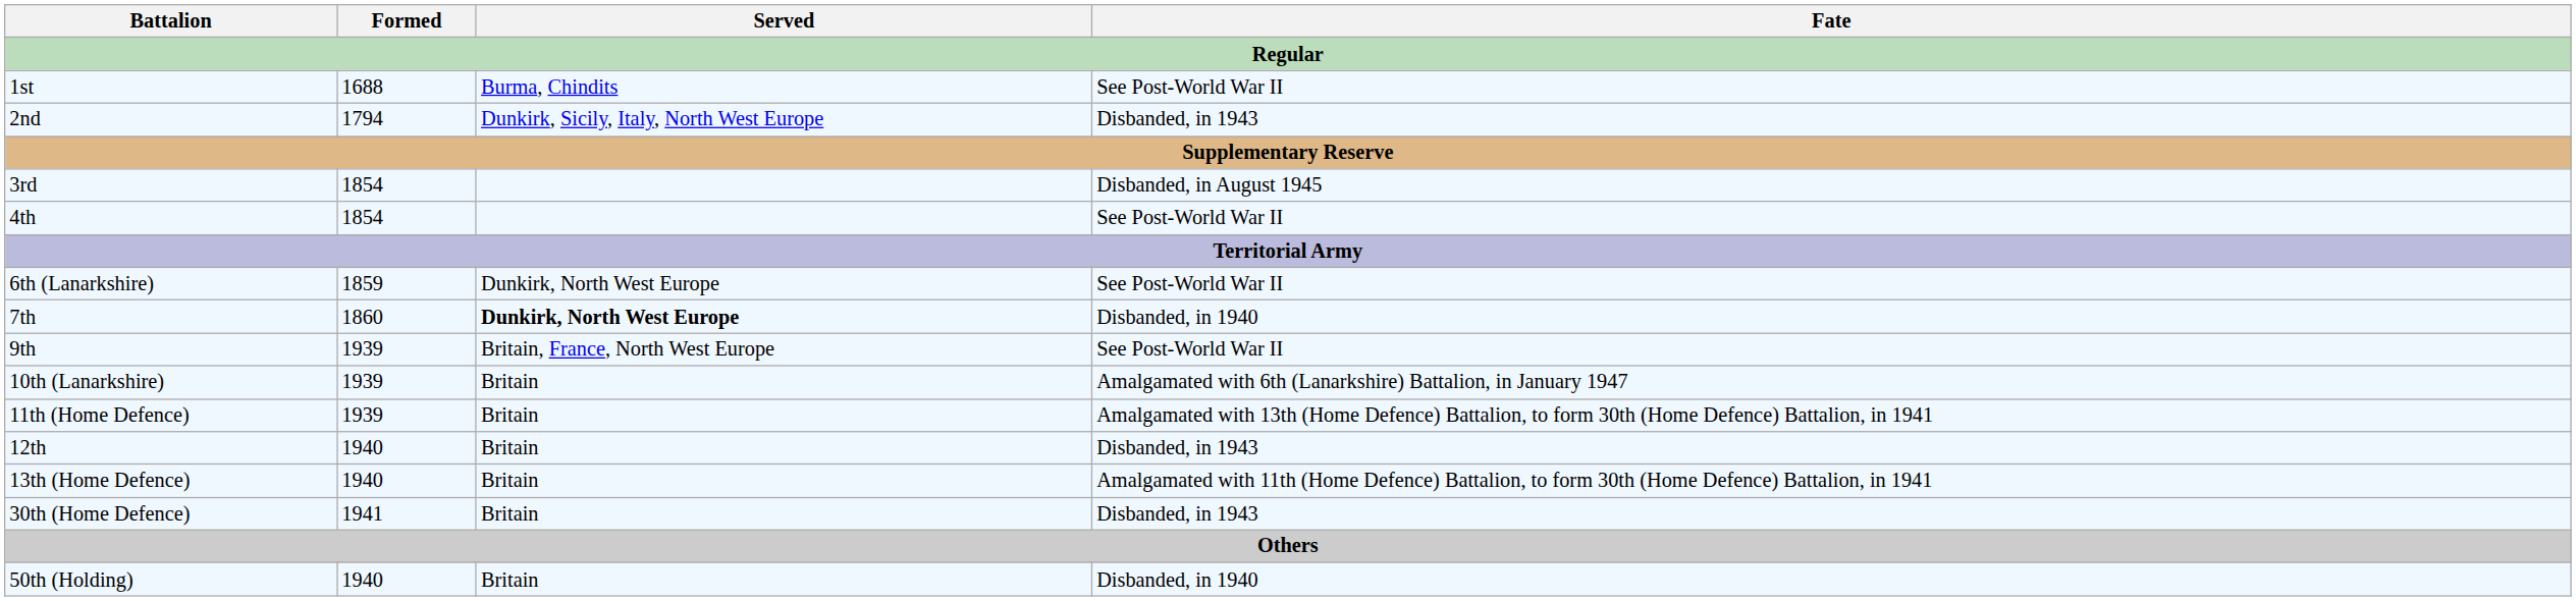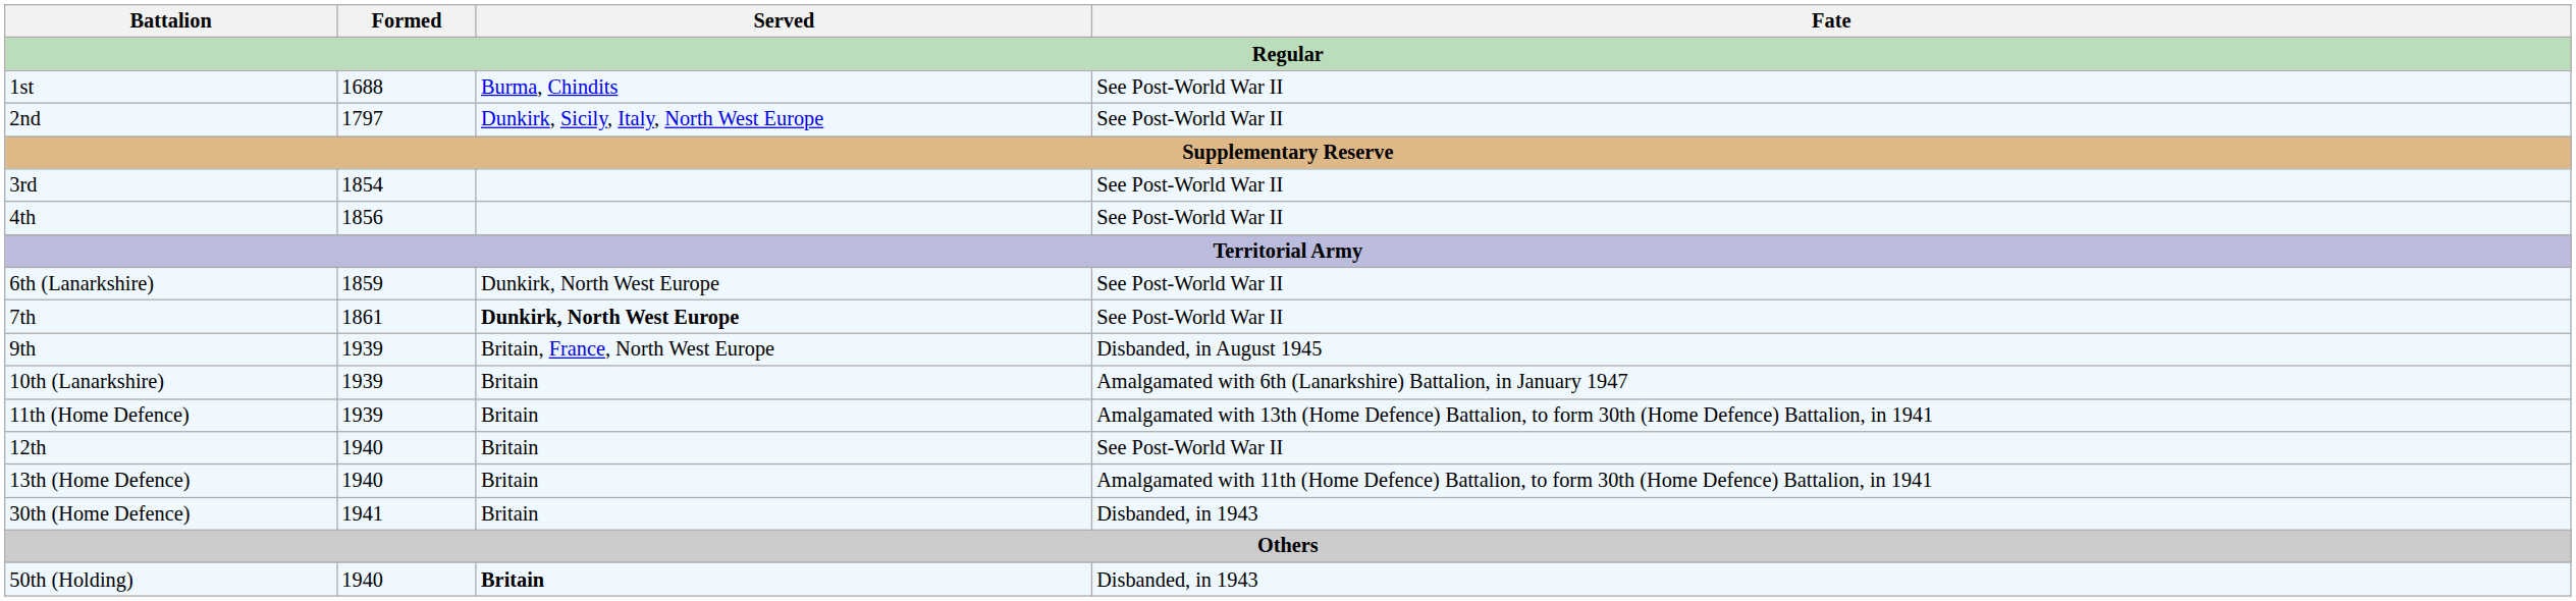 <table class="wikitable" style="width:100%;">
 <tr>
 <th>Battalion</th>
 <th>Formed</th>
 <th>Served</th>
 <th>Fate</th>
 </tr>
 <tr>
 <th colspan="5" style="background:#bdb;">Regular</th>
 </tr>
 <tr style="background:#f0f8ff;">
 <td>1st</td>
 <td>1688</td>
 <td><a href='#'>Burma</a>, <a href='#'>Chindits</a></td>
 <td>See Post-World War II</td>
 </tr>
 <tr style="background:#f0f8ff;">
 <td>2nd</td>
-<td>1794</td>
+<td>1797</td>
 <td><a href='#'>Dunkirk</a>, <a href='#'>Sicily</a>, <a href='#'>Italy</a>, <a href='#'>North West Europe</a></td>
-<td>Disbanded, in 1943</td>
+<td>See Post-World War II</td>
 </tr>
 <tr>
 <th colspan="5" style="background:#deb887;">Supplementary Reserve</th>
 </tr>
 <tr style="background:#f0f8ff;">
 <td>3rd</td>
 <td>1854</td>
 <td></td>
-<td>Disbanded, in August 1945</td>
+<td>See Post-World War II</td>
 </tr>
 <tr style="background:#f0f8ff;">
 <td>4th</td>
-<td>1854</td>
+<td>1856</td>
 <td></td>
 <td>See Post-World War II</td>
 </tr>
 <tr>
 <th colspan="5" style="background:#bbd;">Territorial Army</th>
 </tr>
 <tr style="background:#f0f8ff;">
 <td>6th (Lanarkshire)</td>
 <td>1859</td>
 <td>Dunkirk, North West Europe</td>
 <td>See Post-World War II</td>
 </tr>
 <tr style="background:#f0f8ff;">
 <td>7th</td>
-<td>1860</td>
+<td>1861</td>
 <td><strong>Dunkirk, North West Europe</strong></td>
-<td>Disbanded, in 1940</td>
+<td>See Post-World War II</td>
 </tr>
 <tr style="background:#f0f8ff;">
 <td>9th</td>
 <td>1939</td>
 <td>Britain, <a href='#'>France</a>, North West Europe</td>
-<td>See Post-World War II</td>
+<td>Disbanded, in August 1945</td>
 </tr>
 <tr style="background:#f0f8ff;">
 <td>10th (Lanarkshire)</td>
 <td>1939</td>
 <td>Britain</td>
 <td>Amalgamated with 6th (Lanarkshire) Battalion, in January 1947</td>
 </tr>
 <tr style="background:#f0f8ff;">
 <td>11th (Home Defence)</td>
 <td>1939</td>
 <td>Britain</td>
 <td>Amalgamated with 13th (Home Defence) Battalion, to form 30th (Home Defence) Battalion, in 1941</td>
 </tr>
 <tr style="background:#f0f8ff;">
 <td>12th</td>
 <td>1940</td>
 <td>Britain</td>
-<td>Disbanded, in 1943</td>
+<td>See Post-World War II</td>
 </tr>
 <tr style="background:#f0f8ff;">
 <td>13th (Home Defence)</td>
 <td>1940</td>
 <td>Britain</td>
 <td>Amalgamated with 11th (Home Defence) Battalion, to form 30th (Home Defence) Battalion, in 1941</td>
 </tr>
 <tr style="background:#f0f8ff;">
 <td>30th (Home Defence)</td>
 <td>1941</td>
 <td>Britain</td>
 <td>Disbanded, in 1943</td>
 </tr>
 <tr>
 <th colspan="5" style="background:#ccc;">Others</th>
 </tr>
 <tr style="background:#f0f8ff;">
 <td>50th (Holding)</td>
 <td>1940</td>
-<td>Britain</td>
-<td>Disbanded, in 1940</td>
+<td><strong>Britain</strong></td>
+<td>Disbanded, in 1943</td>
 </tr>
 </table>
